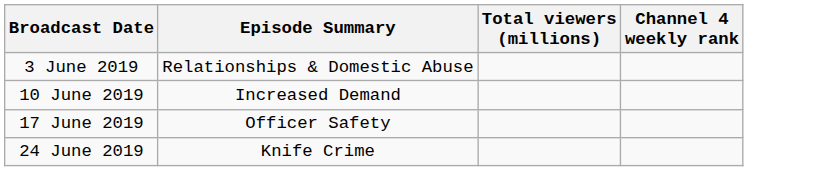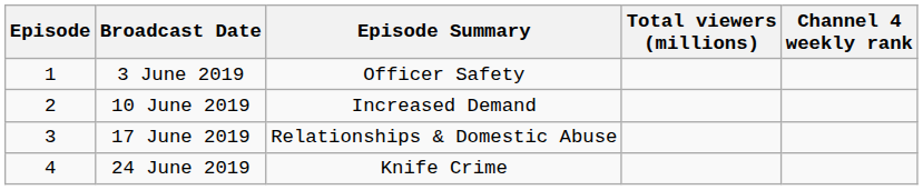 <table class=wikitable style="text-align:center">
 <tr>
+<th scope="col">Episode</th>
 <th scope="col">Broadcast Date</th>
 <th scope="col">Episode Summary</th>
 <th scope="col">Total viewers<br>(millions)</th>
 <th scope="col">Channel 4<br>weekly rank</th>
 </tr>
 <tr>
+<td>1</td>
 <td>3 June 2019</td>
-<td>Relationships & Domestic Abuse</td>
+<td>Officer Safety</td>
 <td></td>
 <td></td>
 </tr>
 <tr>
+<td>2</td>
 <td>10 June 2019</td>
 <td>Increased Demand</td>
 <td></td>
 <td></td>
 </tr>
 <tr>
+<td>3</td>
 <td>17 June 2019</td>
-<td>Officer Safety</td>
+<td>Relationships & Domestic Abuse</td>
 <td></td>
 <td></td>
 </tr>
 <tr>
+<td>4</td>
 <td>24 June 2019</td>
 <td>Knife Crime</td>
 <td></td>
 <td></td>
 </tr>
 </table>
